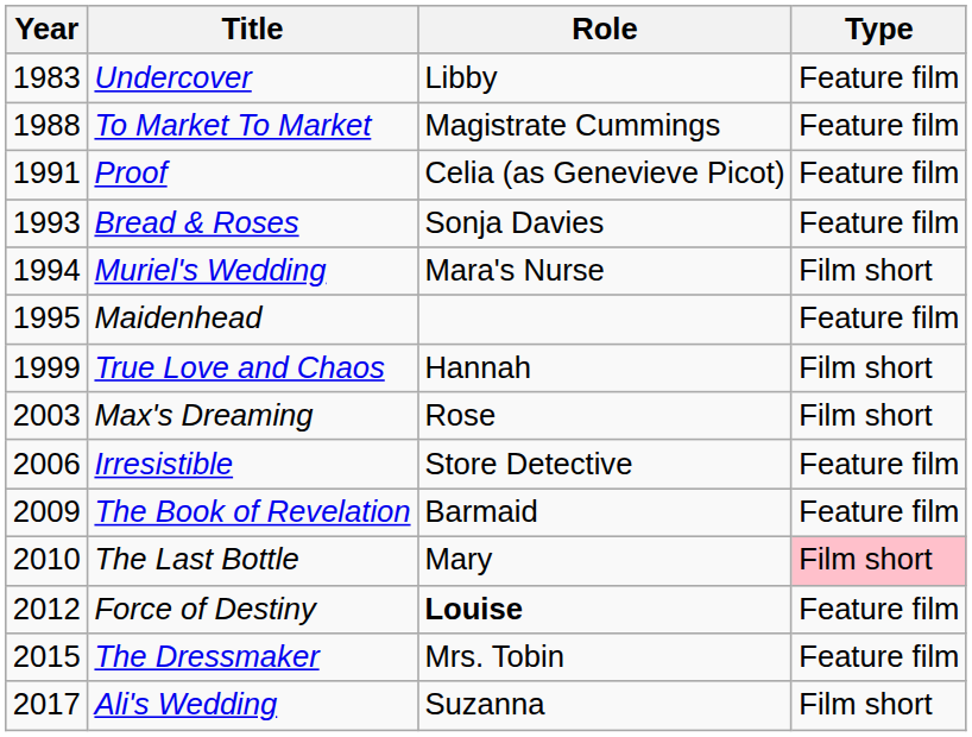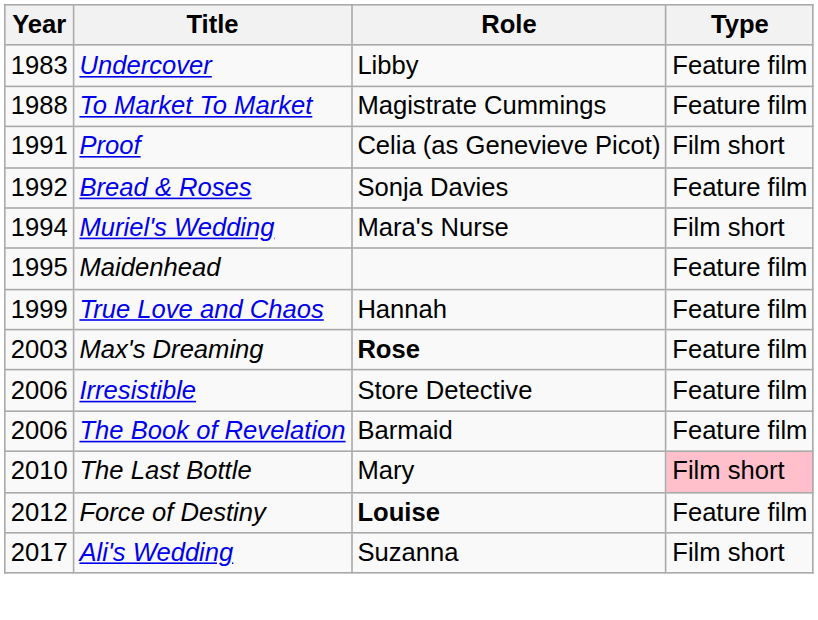 <table class="wikitable sortable">
 <tr>
 <th>Year</th>
 <th>Title</th>
 <th>Role</th>
 <th class="unsortable">Type</th>
 </tr>
 <tr>
 <td>1983</td>
 <td><em><a href='#'>Undercover</a></em></td>
 <td>Libby</td>
 <td>Feature film</td>
 </tr>
 <tr>
 <td>1988</td>
 <td><em><a href='#'>To Market To Market</a></em></td>
 <td>Magistrate Cummings</td>
 <td>Feature film</td>
 </tr>
 <tr>
 <td>1991</td>
 <td><em><a href='#'>Proof</a></em></td>
 <td>Celia (as Genevieve Picot)</td>
-<td>Feature film</td>
+<td>Film short</td>
 </tr>
 <tr>
-<td>1993</td>
+<td>1992</td>
 <td><em><a href='#'>Bread & Roses</a></em></td>
 <td>Sonja Davies</td>
 <td>Feature film</td>
 </tr>
 <tr>
 <td>1994</td>
 <td><em><a href='#'>Muriel's Wedding</a></em></td>
 <td>Mara's Nurse</td>
 <td>Film short</td>
 </tr>
 <tr>
 <td>1995</td>
 <td><em>Maidenhead</em></td>
 <td></td>
 <td>Feature film</td>
 </tr>
 <tr>
 <td>1999</td>
 <td><em><a href='#'>True Love and Chaos</a></em></td>
 <td>Hannah</td>
-<td>Film short</td>
+<td>Feature film</td>
 </tr>
 <tr>
 <td>2003</td>
 <td><em>Max's Dreaming</em></td>
-<td>Rose</td>
-<td>Film short</td>
+<td><strong>Rose</strong></td>
+<td>Feature film</td>
 </tr>
 <tr>
 <td>2006</td>
 <td><em><a href='#'>Irresistible</a></em></td>
 <td>Store Detective</td>
 <td>Feature film</td>
 </tr>
 <tr>
-<td>2009</td>
+<td>2006</td>
 <td><em><a href='#'>The Book of Revelation</a></em></td>
 <td>Barmaid</td>
 <td>Feature film</td>
 </tr>
 <tr>
 <td>2010</td>
 <td><em>The Last Bottle</em></td>
 <td>Mary</td>
 <td style="background: pink;">Film short</td>
 </tr>
 <tr>
 <td>2012</td>
 <td><em>Force of Destiny</em></td>
 <td><strong>Louise</strong></td>
 <td>Feature film</td>
 </tr>
 <tr>
-<td>2015</td>
-<td><em><a href='#'>The Dressmaker</a></em></td>
-<td>Mrs. Tobin</td>
-<td>Feature film</td>
-</tr>
-<tr>
 <td>2017</td>
 <td><em><a href='#'>Ali's Wedding</a></em></td>
 <td>Suzanna</td>
 <td>Film short</td>
 </tr>
 </table>
